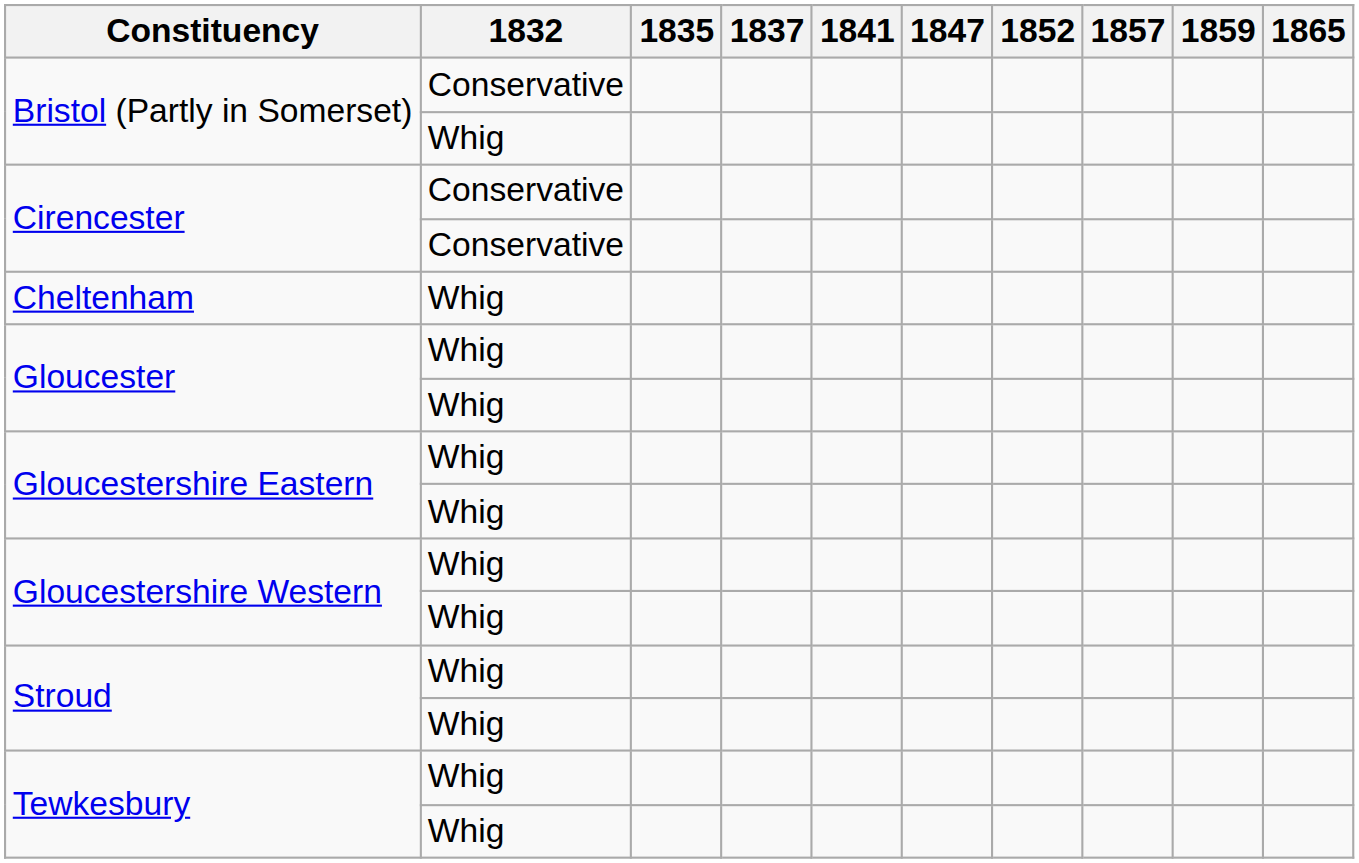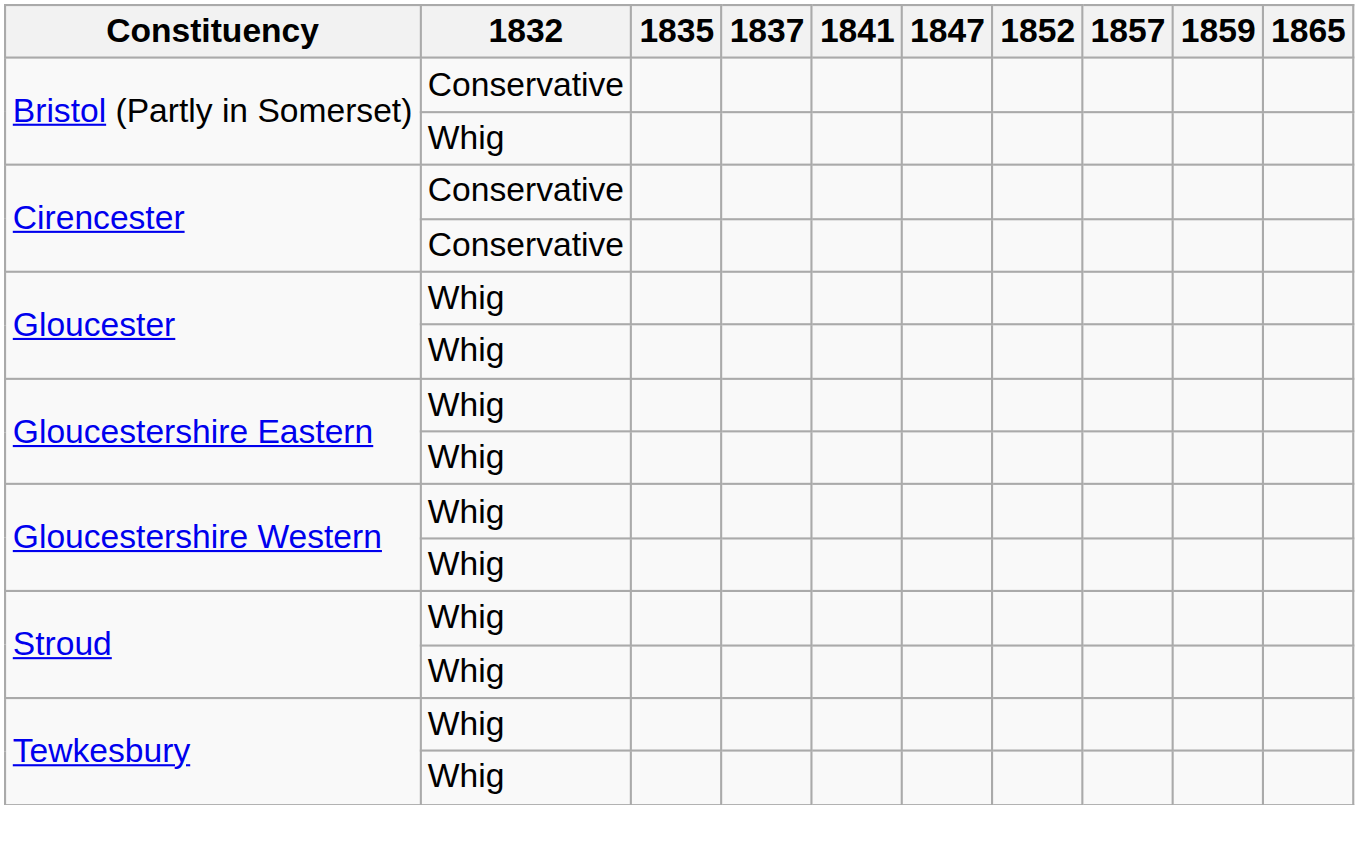 <table class=wikitable sortable>
 <tr>
 <th>Constituency</th>
 <th>1832</th>
 <th>1835</th>
 <th>1837</th>
 <th>1841</th>
 <th>1847</th>
 <th>1852</th>
 <th>1857</th>
 <th>1859</th>
 <th>1865</th>
 </tr>
 <tr>
 <td rowspan=2><a href='#'>Bristol</a> (Partly in Somerset)</td>
 <td bgcolor=>Conservative</td>
 <td></td>
 <td></td>
 <td></td>
 <td></td>
 <td></td>
 <td></td>
 <td></td>
 <td></td>
 </tr>
 <tr>
 <td bgcolor=>Whig</td>
 <td></td>
 <td></td>
 <td></td>
 <td></td>
 <td></td>
 <td></td>
 <td></td>
 <td></td>
 </tr>
 <tr>
 <td rowspan=2><a href='#'>Cirencester</a></td>
 <td bgcolor=>Conservative</td>
 <td></td>
 <td></td>
 <td></td>
 <td></td>
 <td></td>
 <td></td>
 <td></td>
 <td></td>
 </tr>
 <tr>
 <td bgcolor=>Conservative</td>
-<td></td>
-<td></td>
-<td></td>
-<td></td>
-<td></td>
-<td></td>
-<td></td>
-<td></td>
-</tr>
-<tr>
-<td><a href='#'>Cheltenham</a></td>
-<td bgcolor=>Whig</td>
 <td></td>
 <td></td>
 <td></td>
 <td></td>
 <td></td>
 <td></td>
 <td></td>
 <td></td>
 </tr>
 <tr>
 <td rowspan=2><a href='#'>Gloucester</a></td>
 <td bgcolor=>Whig</td>
 <td></td>
 <td></td>
 <td></td>
 <td></td>
 <td></td>
 <td></td>
 <td></td>
 <td></td>
 </tr>
 <tr>
 <td bgcolor=>Whig</td>
 <td></td>
 <td></td>
 <td></td>
 <td></td>
 <td></td>
 <td></td>
 <td></td>
 <td></td>
 </tr>
 <tr>
 <td rowspan=2><a href='#'>Gloucestershire Eastern</a></td>
 <td bgcolor=>Whig</td>
 <td></td>
 <td></td>
 <td></td>
 <td></td>
 <td></td>
 <td></td>
 <td></td>
 <td></td>
 </tr>
 <tr>
 <td bgcolor=>Whig</td>
 <td></td>
 <td></td>
 <td></td>
 <td></td>
 <td></td>
 <td></td>
 <td></td>
 <td></td>
 </tr>
 <tr>
 <td rowspan=2><a href='#'>Gloucestershire Western</a></td>
 <td bgcolor=>Whig</td>
 <td></td>
 <td></td>
 <td></td>
 <td></td>
 <td></td>
 <td></td>
 <td></td>
 <td></td>
 </tr>
 <tr>
 <td bgcolor=>Whig</td>
 <td></td>
 <td></td>
 <td></td>
 <td></td>
 <td></td>
 <td></td>
 <td></td>
 <td></td>
 </tr>
 <tr>
 <td rowspan=2><a href='#'>Stroud</a></td>
 <td bgcolor=>Whig</td>
 <td></td>
 <td></td>
 <td></td>
 <td></td>
 <td></td>
 <td></td>
 <td></td>
 <td></td>
 </tr>
 <tr>
 <td bgcolor=>Whig</td>
 <td></td>
 <td></td>
 <td></td>
 <td></td>
 <td></td>
 <td></td>
 <td></td>
 <td></td>
 </tr>
 <tr>
 <td rowspan=2><a href='#'>Tewkesbury</a></td>
 <td bgcolor=>Whig</td>
 <td></td>
 <td></td>
 <td></td>
 <td></td>
 <td></td>
 <td></td>
 <td></td>
 <td></td>
 </tr>
 <tr>
 <td bgcolor=>Whig</td>
 <td></td>
 <td></td>
 <td></td>
 <td></td>
 <td></td>
 <td></td>
 <td></td>
 <td></td>
 </tr>
 </table>
